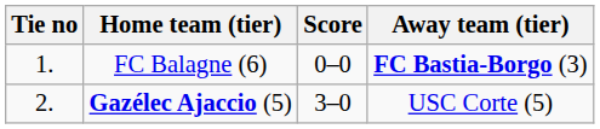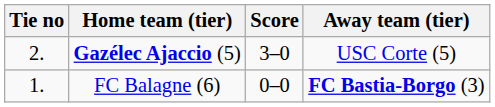 <table class="wikitable" style="text-align: center">
 <tr>
 <th>Tie no</th>
 <th>Home team (tier)</th>
 <th>Score</th>
 <th>Away team (tier)</th>
 </tr>
 <tr>
+<td>2.</td>
+<td><strong><a href='#'>Gazélec Ajaccio</a></strong> (5)</td>
+<td>3–0</td>
+<td><a href='#'>USC Corte</a> (5)</td>
+</tr>
+<tr>
 <td>1.</td>
 <td><a href='#'>FC Balagne</a> (6)</td>
 <td>0–0 </td>
 <td><strong><a href='#'>FC Bastia-Borgo</a></strong> (3)</td>
 </tr>
-<tr>
-<td>2.</td>
-<td><strong><a href='#'>Gazélec Ajaccio</a></strong> (5)</td>
-<td>3–0</td>
-<td><a href='#'>USC Corte</a> (5)</td>
-</tr>
 </table>
